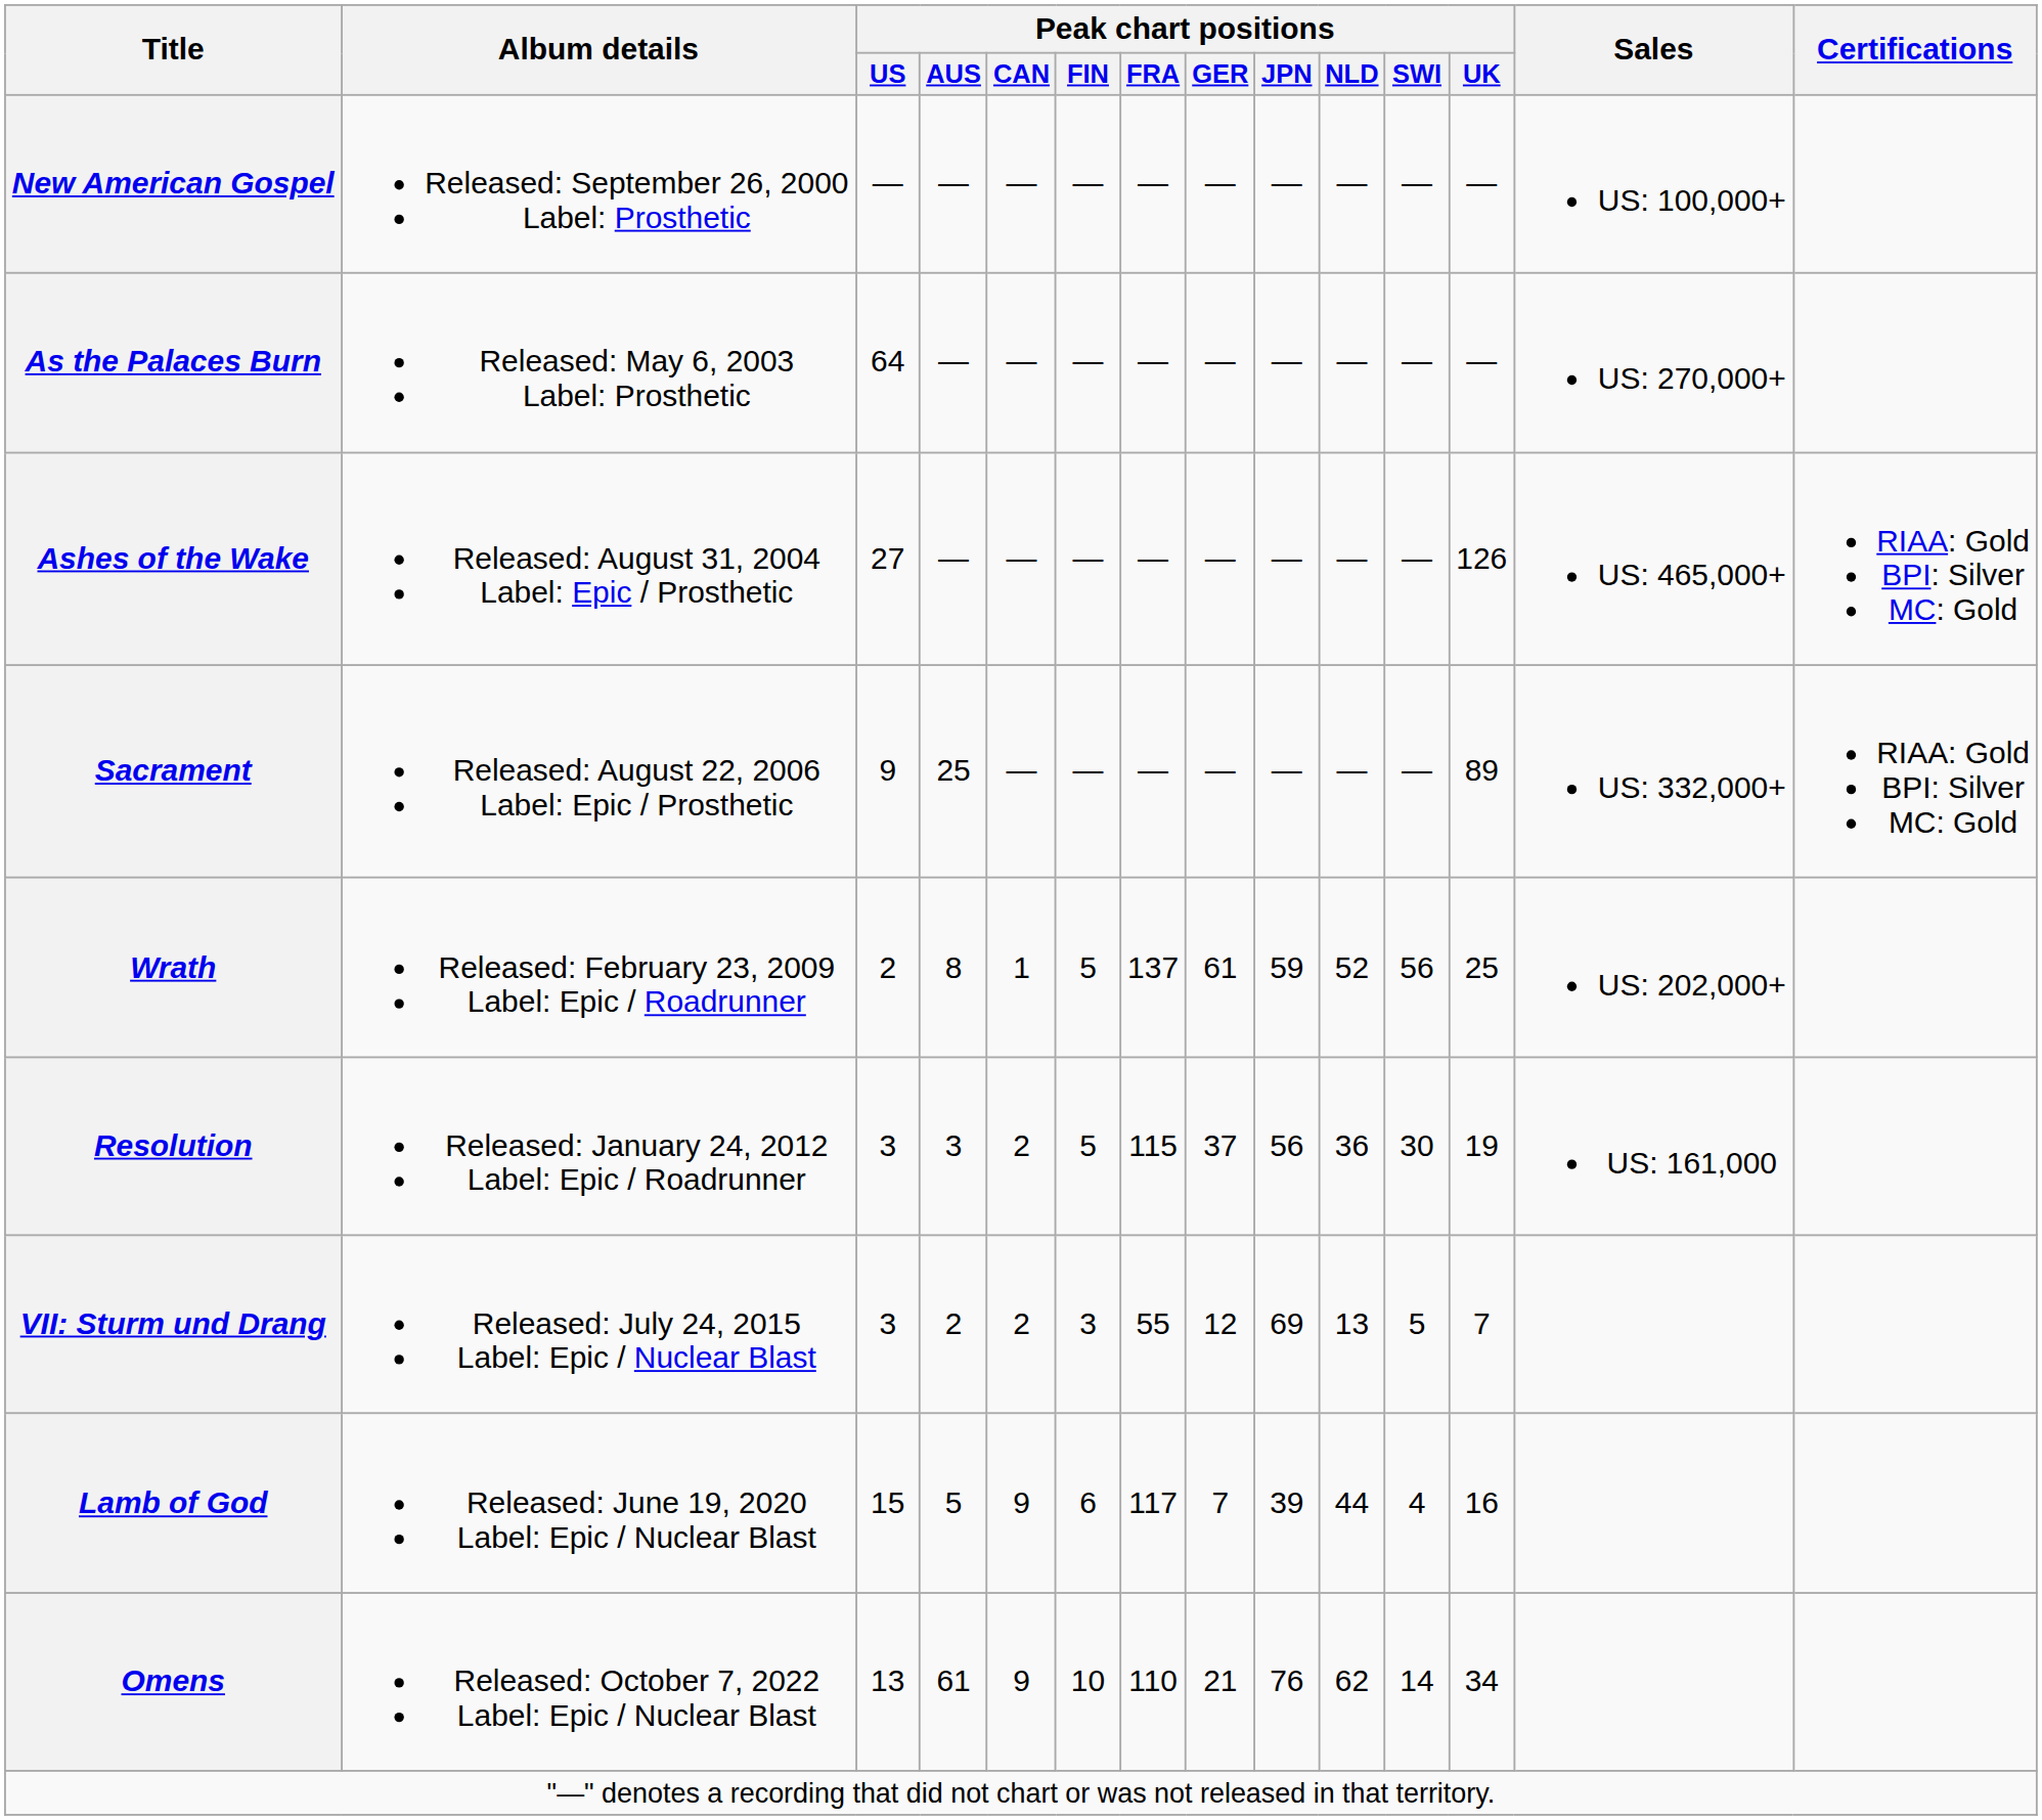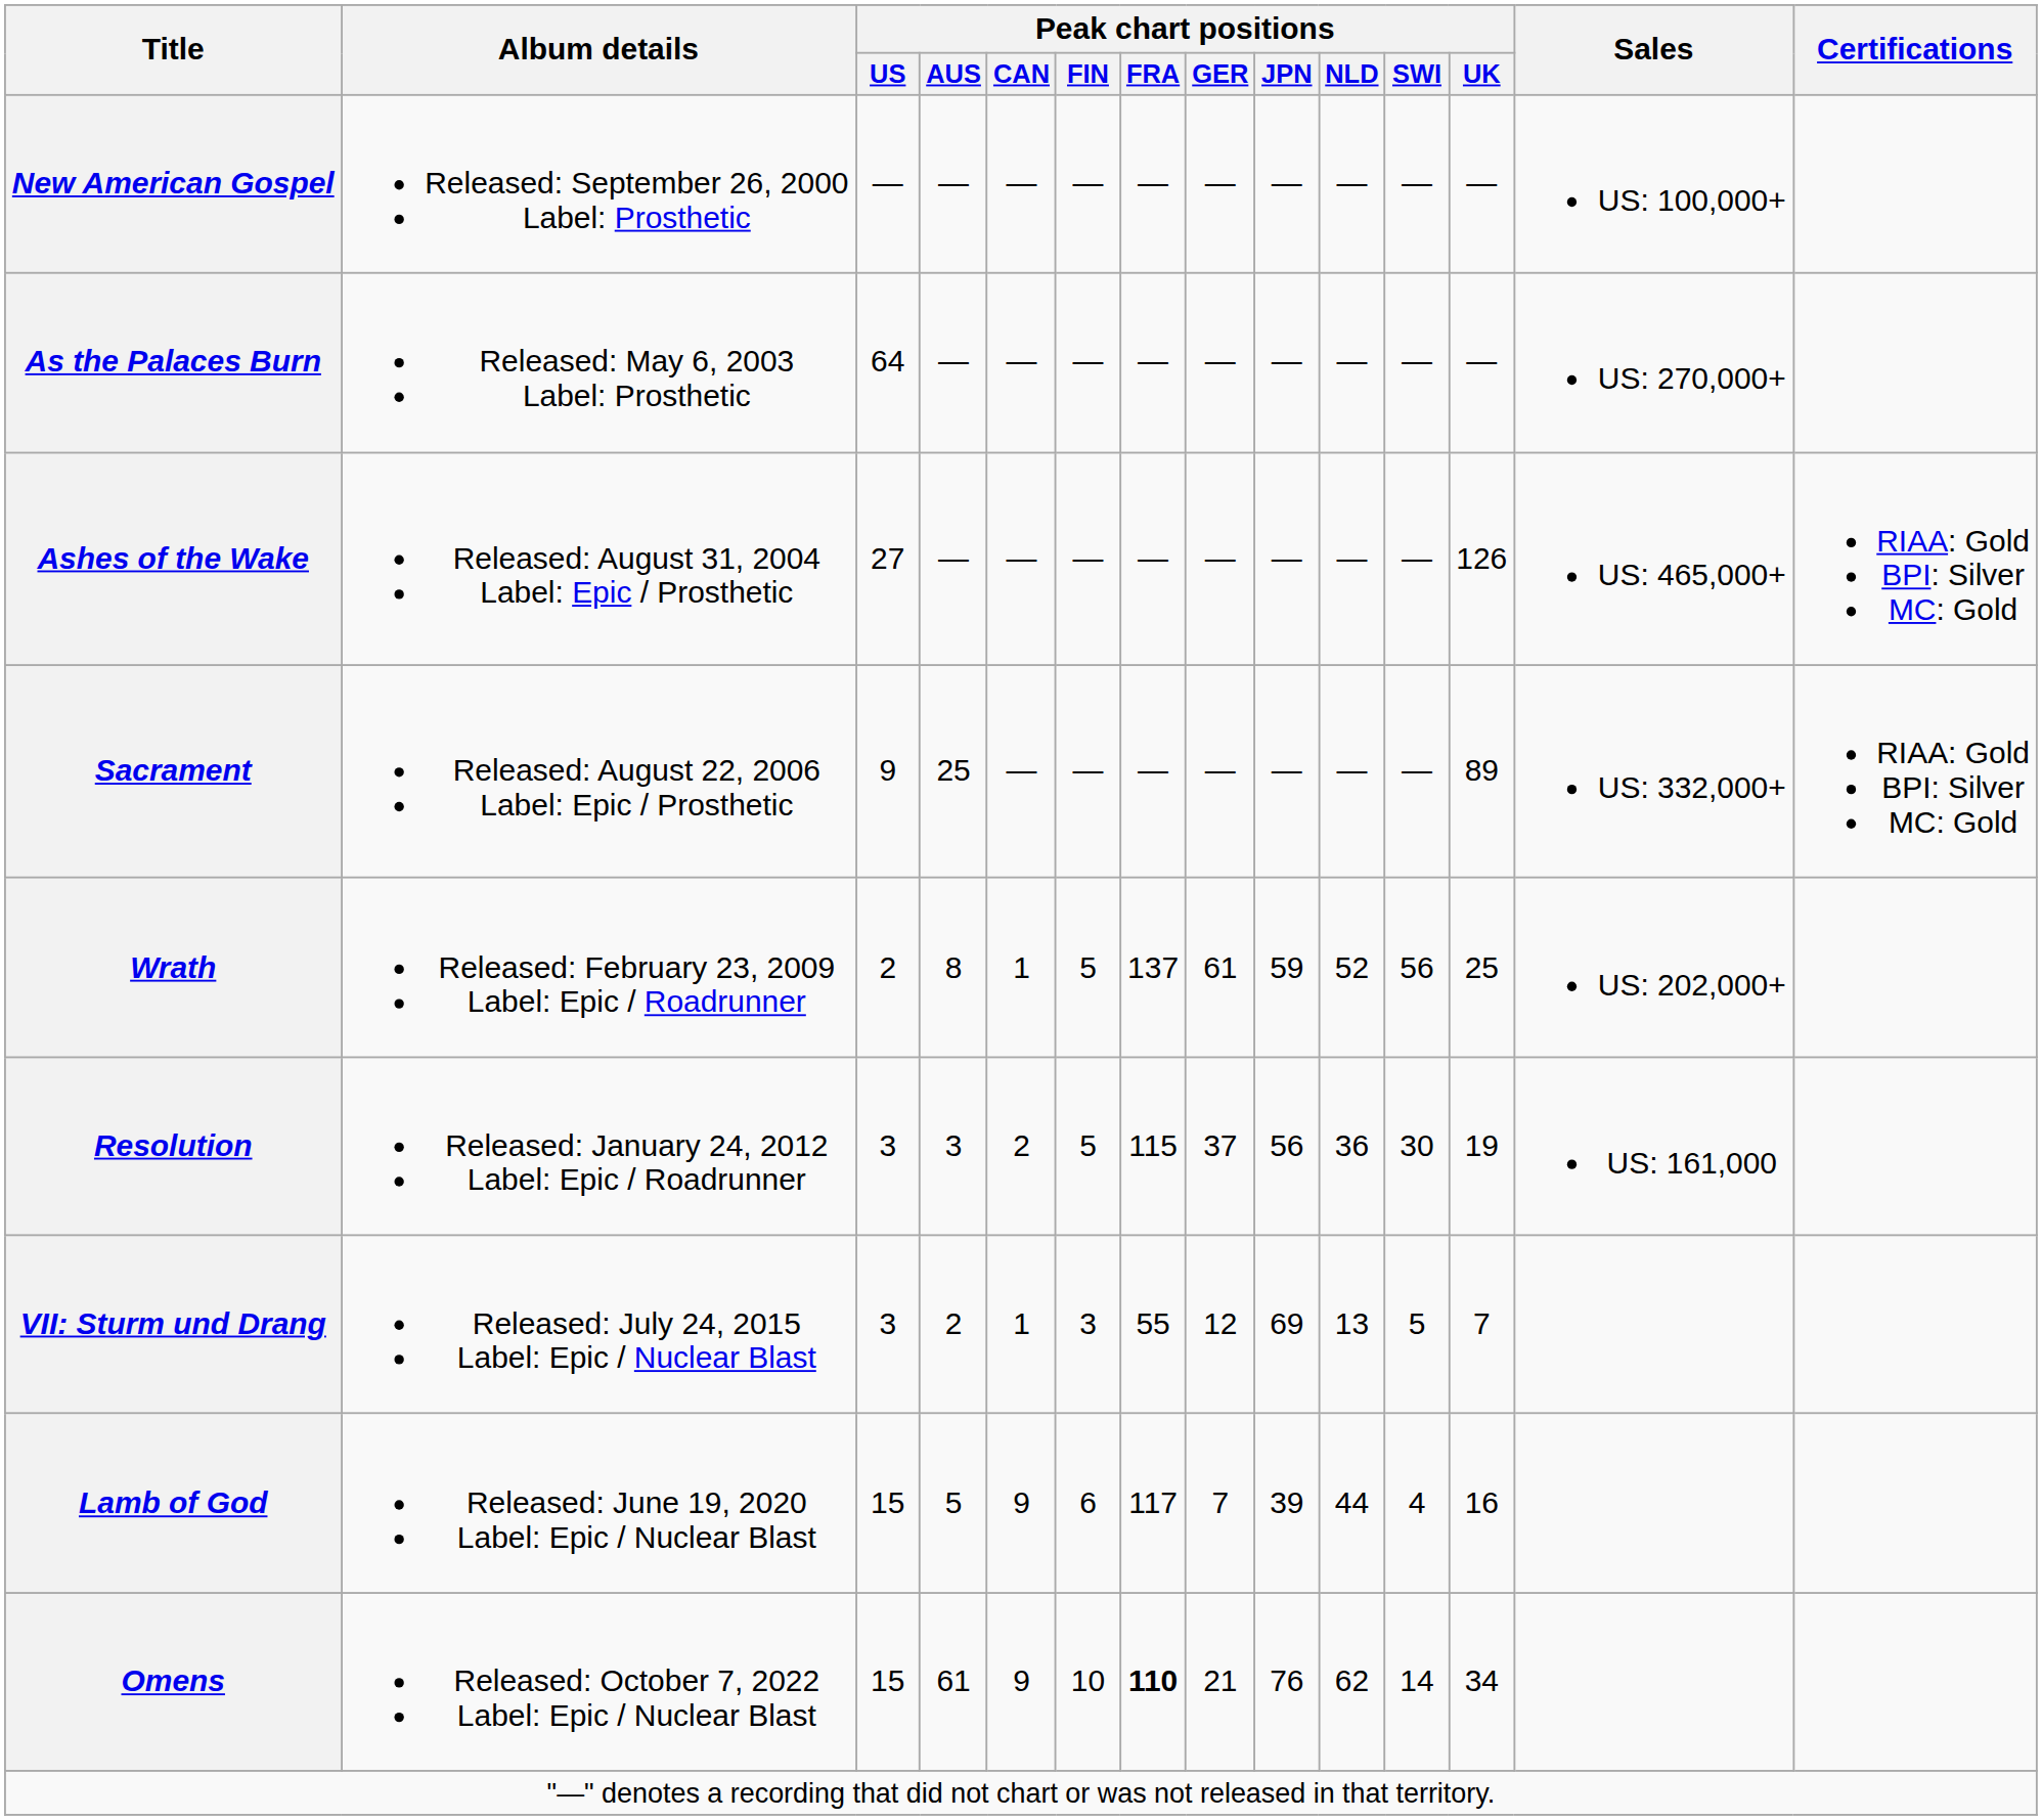 <table class="wikitable plainrowheaders" style="text-align:center;" border="1">
 <tr>
 <th scope="col" rowspan="2">Title</th>
 <th scope="col" rowspan="2">Album details</th>
 <th scope="col" colspan="10">Peak chart positions</th>
 <th scope="col" rowspan="2">Sales</th>
 <th scope="col" rowspan="2"><a href='#'>Certifications</a></th>
 </tr>
 <tr>
 <th style="width:2em;font-size:85%"><a href='#'>US</a><br></th>
 <th style="width:2em;font-size:85%"><a href='#'>AUS</a><br></th>
 <th style="width:2em;font-size:85%"><a href='#'>CAN</a><br></th>
 <th style="width:2em;font-size:85%"><a href='#'>FIN</a><br></th>
 <th style="width:2em;font-size:85%"><a href='#'>FRA</a><br></th>
 <th style="width:2em;font-size:85%"><a href='#'>GER</a><br></th>
 <th style="width:2em;font-size:85%"><a href='#'>JPN</a><br></th>
 <th style="width:2em;font-size:85%"><a href='#'>NLD</a><br></th>
 <th style="width:2em;font-size:85%"><a href='#'>SWI</a><br></th>
 <th style="width:2em;font-size:85%"><a href='#'>UK</a><br></th>
 </tr>
 <tr>
 <th scope="row"><em><a href='#'>New American Gospel</a></em></th>
 <td><br><ul><li>Released: September 26, 2000</li><li>Label: <a href='#'>Prosthetic</a></li></ul></td>
 <td>—</td>
 <td>—</td>
 <td>—</td>
 <td>—</td>
 <td>—</td>
 <td>—</td>
 <td>—</td>
 <td>—</td>
 <td>—</td>
 <td>—</td>
 <td><br><ul><li>US: 100,000+</li></ul></td>
 <td></td>
 </tr>
 <tr>
 <th scope="row"><em><a href='#'>As the Palaces Burn</a></em></th>
 <td><br><ul><li>Released: May 6, 2003</li><li>Label: Prosthetic</li></ul></td>
 <td>64</td>
 <td>—</td>
 <td>—</td>
 <td>—</td>
 <td>—</td>
 <td>—</td>
 <td>—</td>
 <td>—</td>
 <td>—</td>
 <td>—</td>
 <td><br><ul><li>US: 270,000+</li></ul></td>
 <td></td>
 </tr>
 <tr>
 <th scope="row"><em><a href='#'>Ashes of the Wake</a></em></th>
 <td><br><ul><li>Released: August 31, 2004</li><li>Label: <a href='#'>Epic</a> / Prosthetic</li></ul></td>
 <td>27</td>
 <td>—</td>
 <td>—</td>
 <td>—</td>
 <td>—</td>
 <td>—</td>
 <td>—</td>
 <td>—</td>
 <td>—</td>
 <td>126</td>
 <td><br><ul><li>US: 465,000+</li></ul></td>
 <td><br><ul><li><a href='#'>RIAA</a>: Gold</li><li><a href='#'>BPI</a>: Silver</li><li><a href='#'>MC</a>: Gold</li></ul></td>
 </tr>
 <tr>
 <th scope="row"><em><a href='#'>Sacrament</a></em></th>
 <td><br><ul><li>Released: August 22, 2006</li><li>Label: Epic / Prosthetic</li></ul></td>
 <td>9</td>
 <td>25</td>
 <td>—</td>
 <td>—</td>
 <td>—</td>
 <td>—</td>
 <td>—</td>
 <td>—</td>
 <td>—</td>
 <td>89</td>
 <td><br><ul><li>US: 332,000+</li></ul></td>
 <td><br><ul><li>RIAA: Gold</li><li>BPI: Silver</li><li>MC: Gold</li></ul></td>
 </tr>
 <tr>
 <th scope="row"><em><a href='#'>Wrath</a></em></th>
 <td><br><ul><li>Released: February 23, 2009</li><li>Label: Epic / <a href='#'>Roadrunner</a></li></ul></td>
 <td>2</td>
 <td>8</td>
 <td>1</td>
 <td>5</td>
 <td>137</td>
 <td>61</td>
 <td>59</td>
 <td>52</td>
 <td>56</td>
 <td>25</td>
 <td><br><ul><li>US: 202,000+</li></ul></td>
 <td></td>
 </tr>
 <tr>
 <th scope="row"><em><a href='#'>Resolution</a></em></th>
 <td><br><ul><li>Released: January 24, 2012</li><li>Label: Epic / Roadrunner</li></ul></td>
 <td>3</td>
 <td>3</td>
 <td>2</td>
 <td>5</td>
 <td>115</td>
 <td>37</td>
 <td>56</td>
 <td>36</td>
 <td>30</td>
 <td>19</td>
 <td><br><ul><li>US: 161,000</li></ul></td>
 <td></td>
 </tr>
 <tr>
 <th scope="row"><em><a href='#'>VII: Sturm und Drang</a></em></th>
 <td><br><ul><li>Released: July 24, 2015</li><li>Label: Epic / <a href='#'>Nuclear Blast</a></li></ul></td>
 <td>3</td>
 <td>2</td>
-<td>2</td>
+<td>1</td>
 <td>3</td>
 <td>55</td>
 <td>12</td>
 <td>69</td>
 <td>13</td>
 <td>5</td>
 <td>7</td>
 <td></td>
 <td></td>
 </tr>
 <tr>
 <th scope="row"><em><a href='#'>Lamb of God</a></em></th>
 <td><br><ul><li>Released: June 19, 2020</li><li>Label: Epic / Nuclear Blast</li></ul></td>
 <td>15</td>
 <td>5</td>
 <td>9</td>
 <td>6</td>
 <td>117</td>
 <td>7</td>
 <td>39</td>
 <td>44</td>
 <td>4</td>
 <td>16</td>
 <td></td>
 <td></td>
 </tr>
 <tr>
 <th scope="row"><em><a href='#'>Omens</a></em></th>
 <td><br><ul><li>Released: October 7, 2022</li><li>Label: Epic / Nuclear Blast</li></ul></td>
-<td>13</td>
+<td>15</td>
 <td>61</td>
 <td>9</td>
 <td>10<br></td>
-<td>110<br></td>
+<td><strong>110<br></strong></td>
 <td>21</td>
 <td>76</td>
 <td>62</td>
 <td>14</td>
 <td>34</td>
 <td></td>
 <td></td>
 </tr>
 <tr>
 <td colspan="14" style="font-size:90%">"—" denotes a recording that did not chart or was not released in that territory.</td>
 </tr>
 </table>
